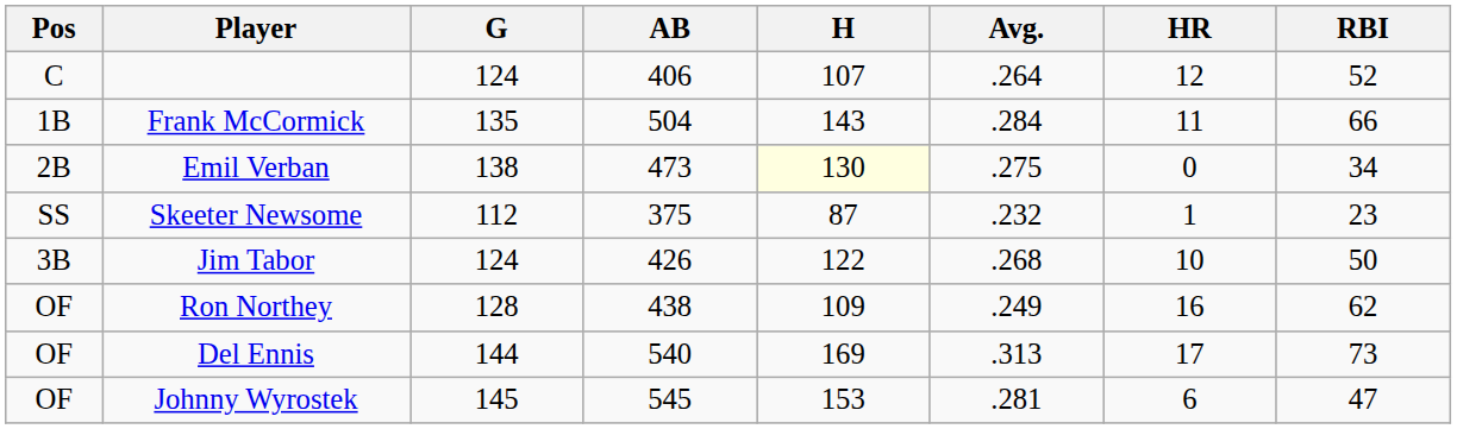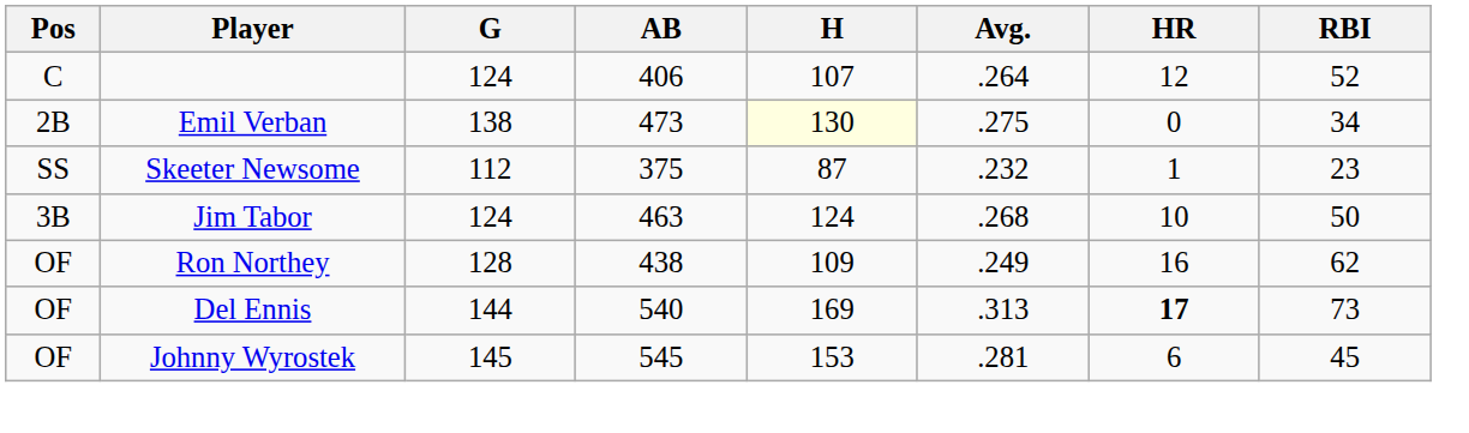 <table class="wikitable sortable">
 <tr>
 <th bgcolor="#DDDDFF" width="5%">Pos</th>
 <th bgcolor="#DDDDFF" width="16%">Player</th>
 <th bgcolor="#DDDDFF" width="9%">G</th>
 <th bgcolor="#DDDDFF" width="9%">AB</th>
 <th bgcolor="#DDDDFF" width="9%">H</th>
 <th bgcolor="#DDDDFF" width="9%">Avg.</th>
 <th bgcolor="#DDDDFF" width="9%">HR</th>
 <th bgcolor="#DDDDFF" width="9%">RBI</th>
 </tr>
 <tr align="center">
 <td>C</td>
 <td></td>
 <td>124</td>
 <td>406</td>
 <td>107</td>
 <td>.264</td>
 <td>12</td>
 <td>52</td>
-</tr>
-<tr align="center">
-<td>1B</td>
-<td><a href='#'>Frank McCormick</a></td>
-<td>135</td>
-<td>504</td>
-<td>143</td>
-<td>.284</td>
-<td>11</td>
-<td>66</td>
 </tr>
 <tr align=center>
 <td>2B</td>
 <td><a href='#'>Emil Verban</a></td>
 <td>138</td>
 <td>473</td>
 <td style="background: lightyellow;">130</td>
 <td>.275</td>
 <td>0</td>
 <td>34</td>
 </tr>
 <tr align=center>
 <td>SS</td>
 <td><a href='#'>Skeeter Newsome</a></td>
 <td>112</td>
 <td>375</td>
 <td>87</td>
 <td>.232</td>
 <td>1</td>
 <td>23</td>
 </tr>
 <tr align=center>
 <td>3B</td>
 <td><a href='#'>Jim Tabor</a></td>
 <td>124</td>
-<td>426</td>
-<td>122</td>
+<td>463</td>
+<td>124</td>
 <td>.268</td>
 <td>10</td>
 <td>50</td>
 </tr>
 <tr align=center>
 <td>OF</td>
 <td><a href='#'>Ron Northey</a></td>
 <td>128</td>
 <td>438</td>
 <td>109</td>
 <td>.249</td>
 <td>16</td>
 <td>62</td>
 </tr>
 <tr align=center>
 <td>OF</td>
 <td><a href='#'>Del Ennis</a></td>
 <td>144</td>
 <td>540</td>
 <td>169</td>
 <td>.313</td>
-<td>17</td>
+<td><strong>17</strong></td>
 <td>73</td>
 </tr>
 <tr align=center>
 <td>OF</td>
 <td><a href='#'>Johnny Wyrostek</a></td>
 <td>145</td>
 <td>545</td>
 <td>153</td>
 <td>.281</td>
 <td>6</td>
-<td>47</td>
+<td>45</td>
 </tr>
 </table>
